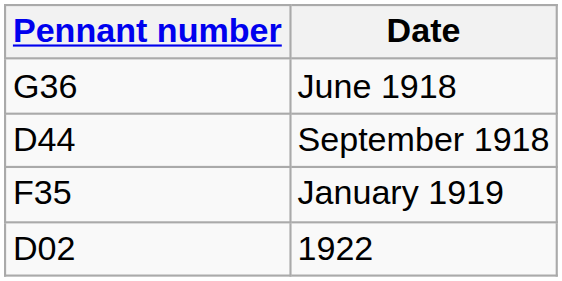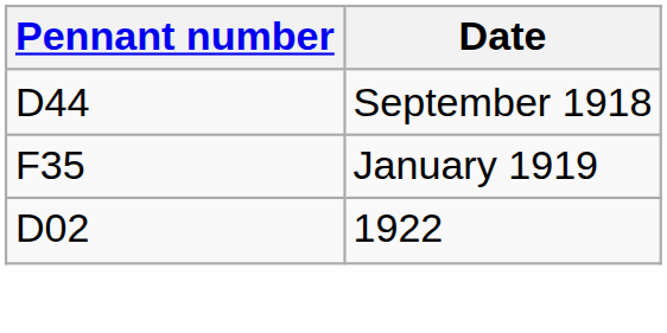 <table class="wikitable" style="text-align:left">
 <tr>
 <th scope="col"><a href='#'>Pennant number</a></th>
 <th>Date</th>
-</tr>
-<tr>
-<td scope="row">G36</td>
-<td>June 1918</td>
 </tr>
 <tr>
 <td scope="row">D44</td>
 <td>September 1918</td>
 </tr>
 <tr>
 <td scope="row">F35</td>
 <td>January 1919</td>
 </tr>
 <tr>
 <td scope="row">D02</td>
 <td>1922</td>
 </tr>
 </table>
